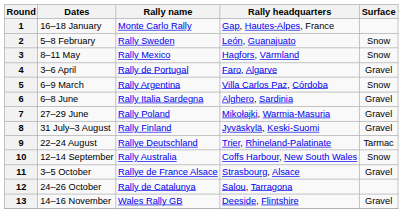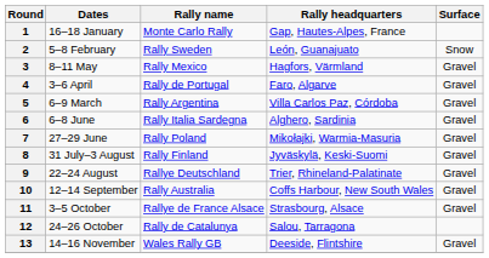 <table class="wikitable" style="font-size: 85%;">
 <tr>
 <th>Round</th>
 <th>Dates</th>
 <th>Rally name</th>
 <th>Rally headquarters</th>
 <th>Surface</th>
 </tr>
 <tr>
 <th>1</th>
 <td nowrap>16–18 January</td>
 <td nowrap> <a href='#'>Monte Carlo Rally</a></td>
 <td nowrap><a href='#'>Gap</a>, <a href='#'>Hautes-Alpes</a>, France</td>
 <td align="center"></td>
 </tr>
 <tr>
 <th>2</th>
 <td nowrap>5–8 February</td>
 <td nowrap> <a href='#'>Rally Sweden</a></td>
 <td nowrap><a href='#'>León</a>, <a href='#'>Guanajuato</a></td>
 <td align="center">Snow</td>
 </tr>
 <tr>
 <th>3</th>
 <td nowrap>8–11 May</td>
 <td nowrap> <a href='#'>Rally Mexico</a></td>
 <td nowrap><a href='#'>Hagfors</a>, <a href='#'>Värmland</a></td>
-<td align="center">Snow</td>
+<td align="center">Gravel</td>
 </tr>
 <tr>
 <th>4</th>
 <td nowrap>3–6 April</td>
 <td nowrap> <a href='#'>Rally de Portugal</a></td>
 <td nowrap><a href='#'>Faro</a>, <a href='#'>Algarve</a></td>
 <td align="center">Gravel</td>
 </tr>
 <tr>
 <th>5</th>
 <td nowrap>6–9 March</td>
 <td nowrap> <a href='#'>Rally Argentina</a></td>
 <td nowrap><a href='#'>Villa Carlos Paz</a>, <a href='#'>Córdoba</a></td>
-<td align="center">Snow</td>
+<td align="center">Gravel</td>
 </tr>
 <tr>
 <th>6</th>
 <td nowrap>6–8 June</td>
 <td nowrap> <a href='#'>Rally Italia Sardegna</a></td>
 <td nowrap><a href='#'>Alghero</a>, <a href='#'>Sardinia</a></td>
 <td align="center">Gravel</td>
 </tr>
 <tr>
 <th>7</th>
 <td nowrap>27–29 June</td>
 <td nowrap> <a href='#'>Rally Poland</a></td>
 <td nowrap><a href='#'>Mikołajki</a>, <a href='#'>Warmia-Masuria</a></td>
 <td align="center">Gravel</td>
 </tr>
 <tr>
 <th>8</th>
 <td nowrap>31 July–3 August</td>
 <td nowrap> <a href='#'>Rally Finland</a></td>
 <td nowrap><a href='#'>Jyväskylä</a>, <a href='#'>Keski-Suomi</a></td>
 <td align="center">Gravel</td>
 </tr>
 <tr>
 <th>9</th>
 <td nowrap>22–24 August</td>
 <td nowrap> <a href='#'>Rallye Deutschland</a></td>
 <td nowrap><a href='#'>Trier</a>, <a href='#'>Rhineland-Palatinate</a></td>
-<td align="center">Tarmac</td>
+<td align="center">Gravel</td>
 </tr>
 <tr>
 <th>10</th>
 <td nowrap>12–14 September</td>
 <td nowrap> <a href='#'>Rally Australia</a></td>
 <td nowrap><a href='#'>Coffs Harbour</a>, <a href='#'>New South Wales</a></td>
-<td align="center">Snow</td>
+<td align="center">Gravel</td>
 </tr>
 <tr>
 <th>11</th>
 <td nowrap>3–5 October</td>
 <td nowrap> <a href='#'>Rallye de France Alsace</a></td>
 <td nowrap><a href='#'>Strasbourg</a>, <a href='#'>Alsace</a></td>
 <td align="center">Gravel</td>
 </tr>
 <tr>
 <th>12</th>
 <td nowrap>24–26 October</td>
 <td nowrap> <a href='#'>Rally de Catalunya</a></td>
 <td nowrap><a href='#'>Salou</a>, <a href='#'>Tarragona</a></td>
 <td align="center"></td>
 </tr>
 <tr>
 <th>13</th>
 <td nowrap>14–16 November</td>
 <td nowrap> <a href='#'>Wales Rally GB</a></td>
 <td nowrap><a href='#'>Deeside</a>, <a href='#'>Flintshire</a></td>
 <td align="center">Gravel</td>
 </tr>
 <tr>
 </tr>
 </table>
